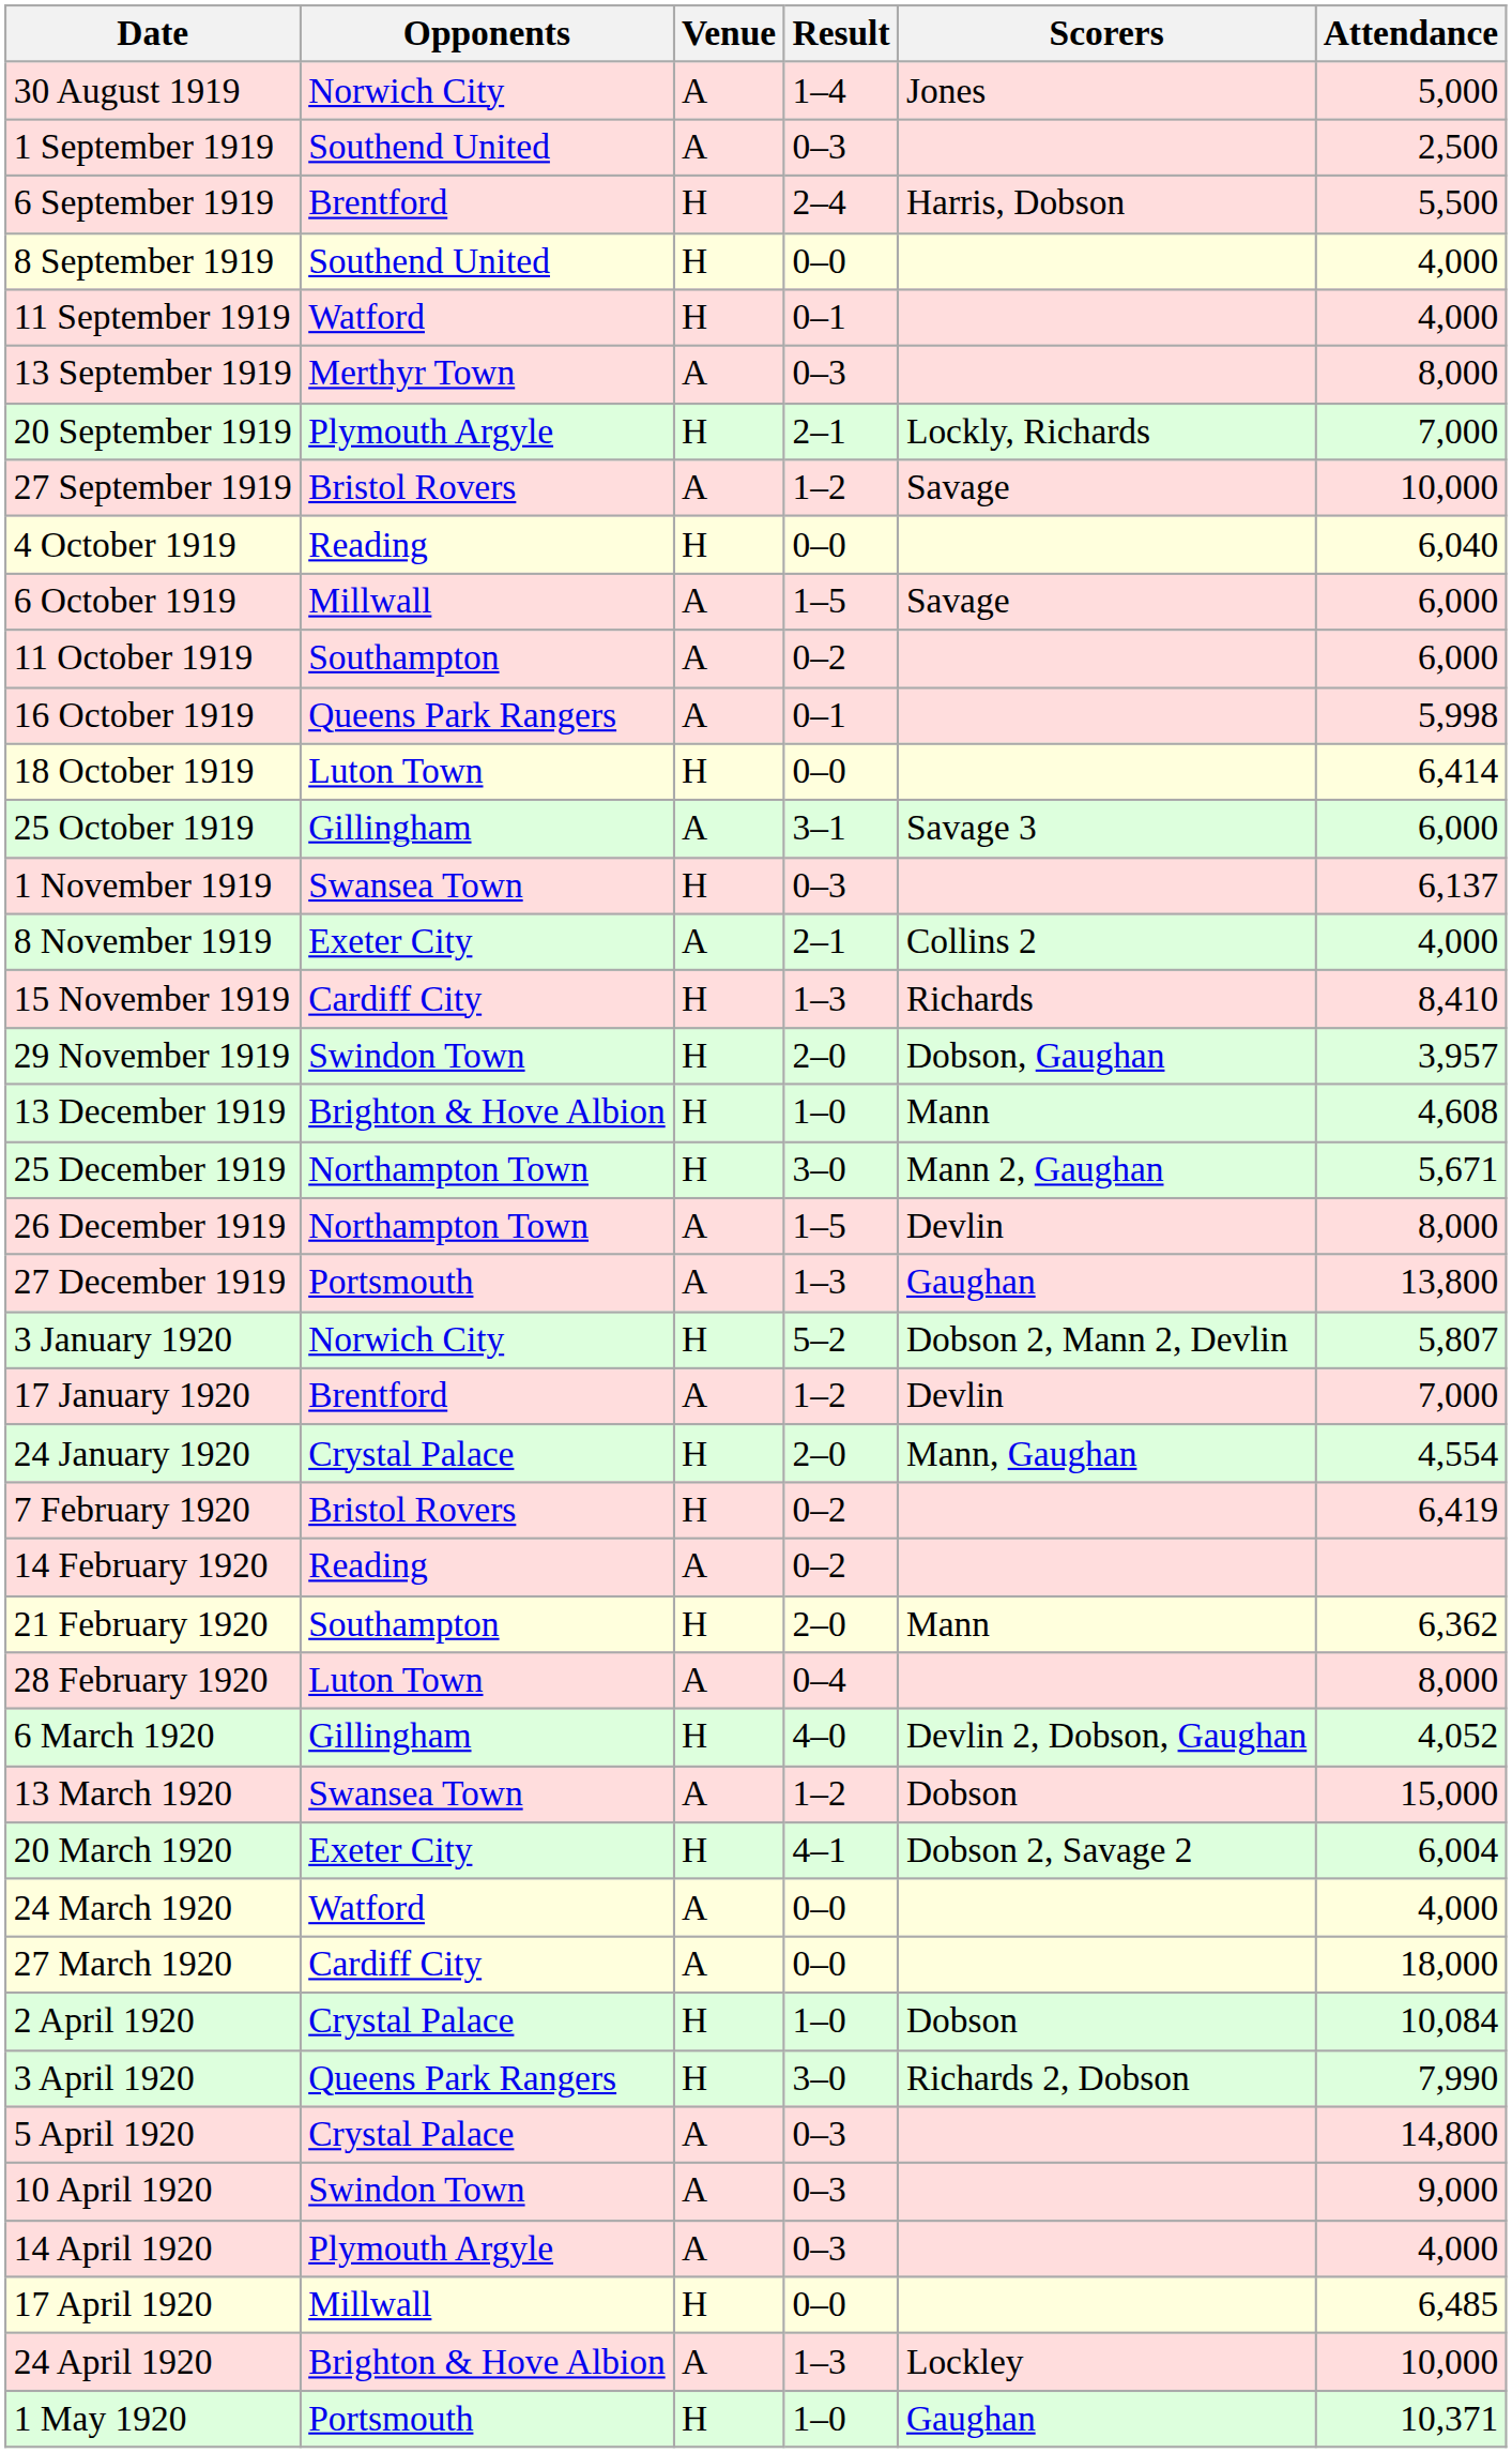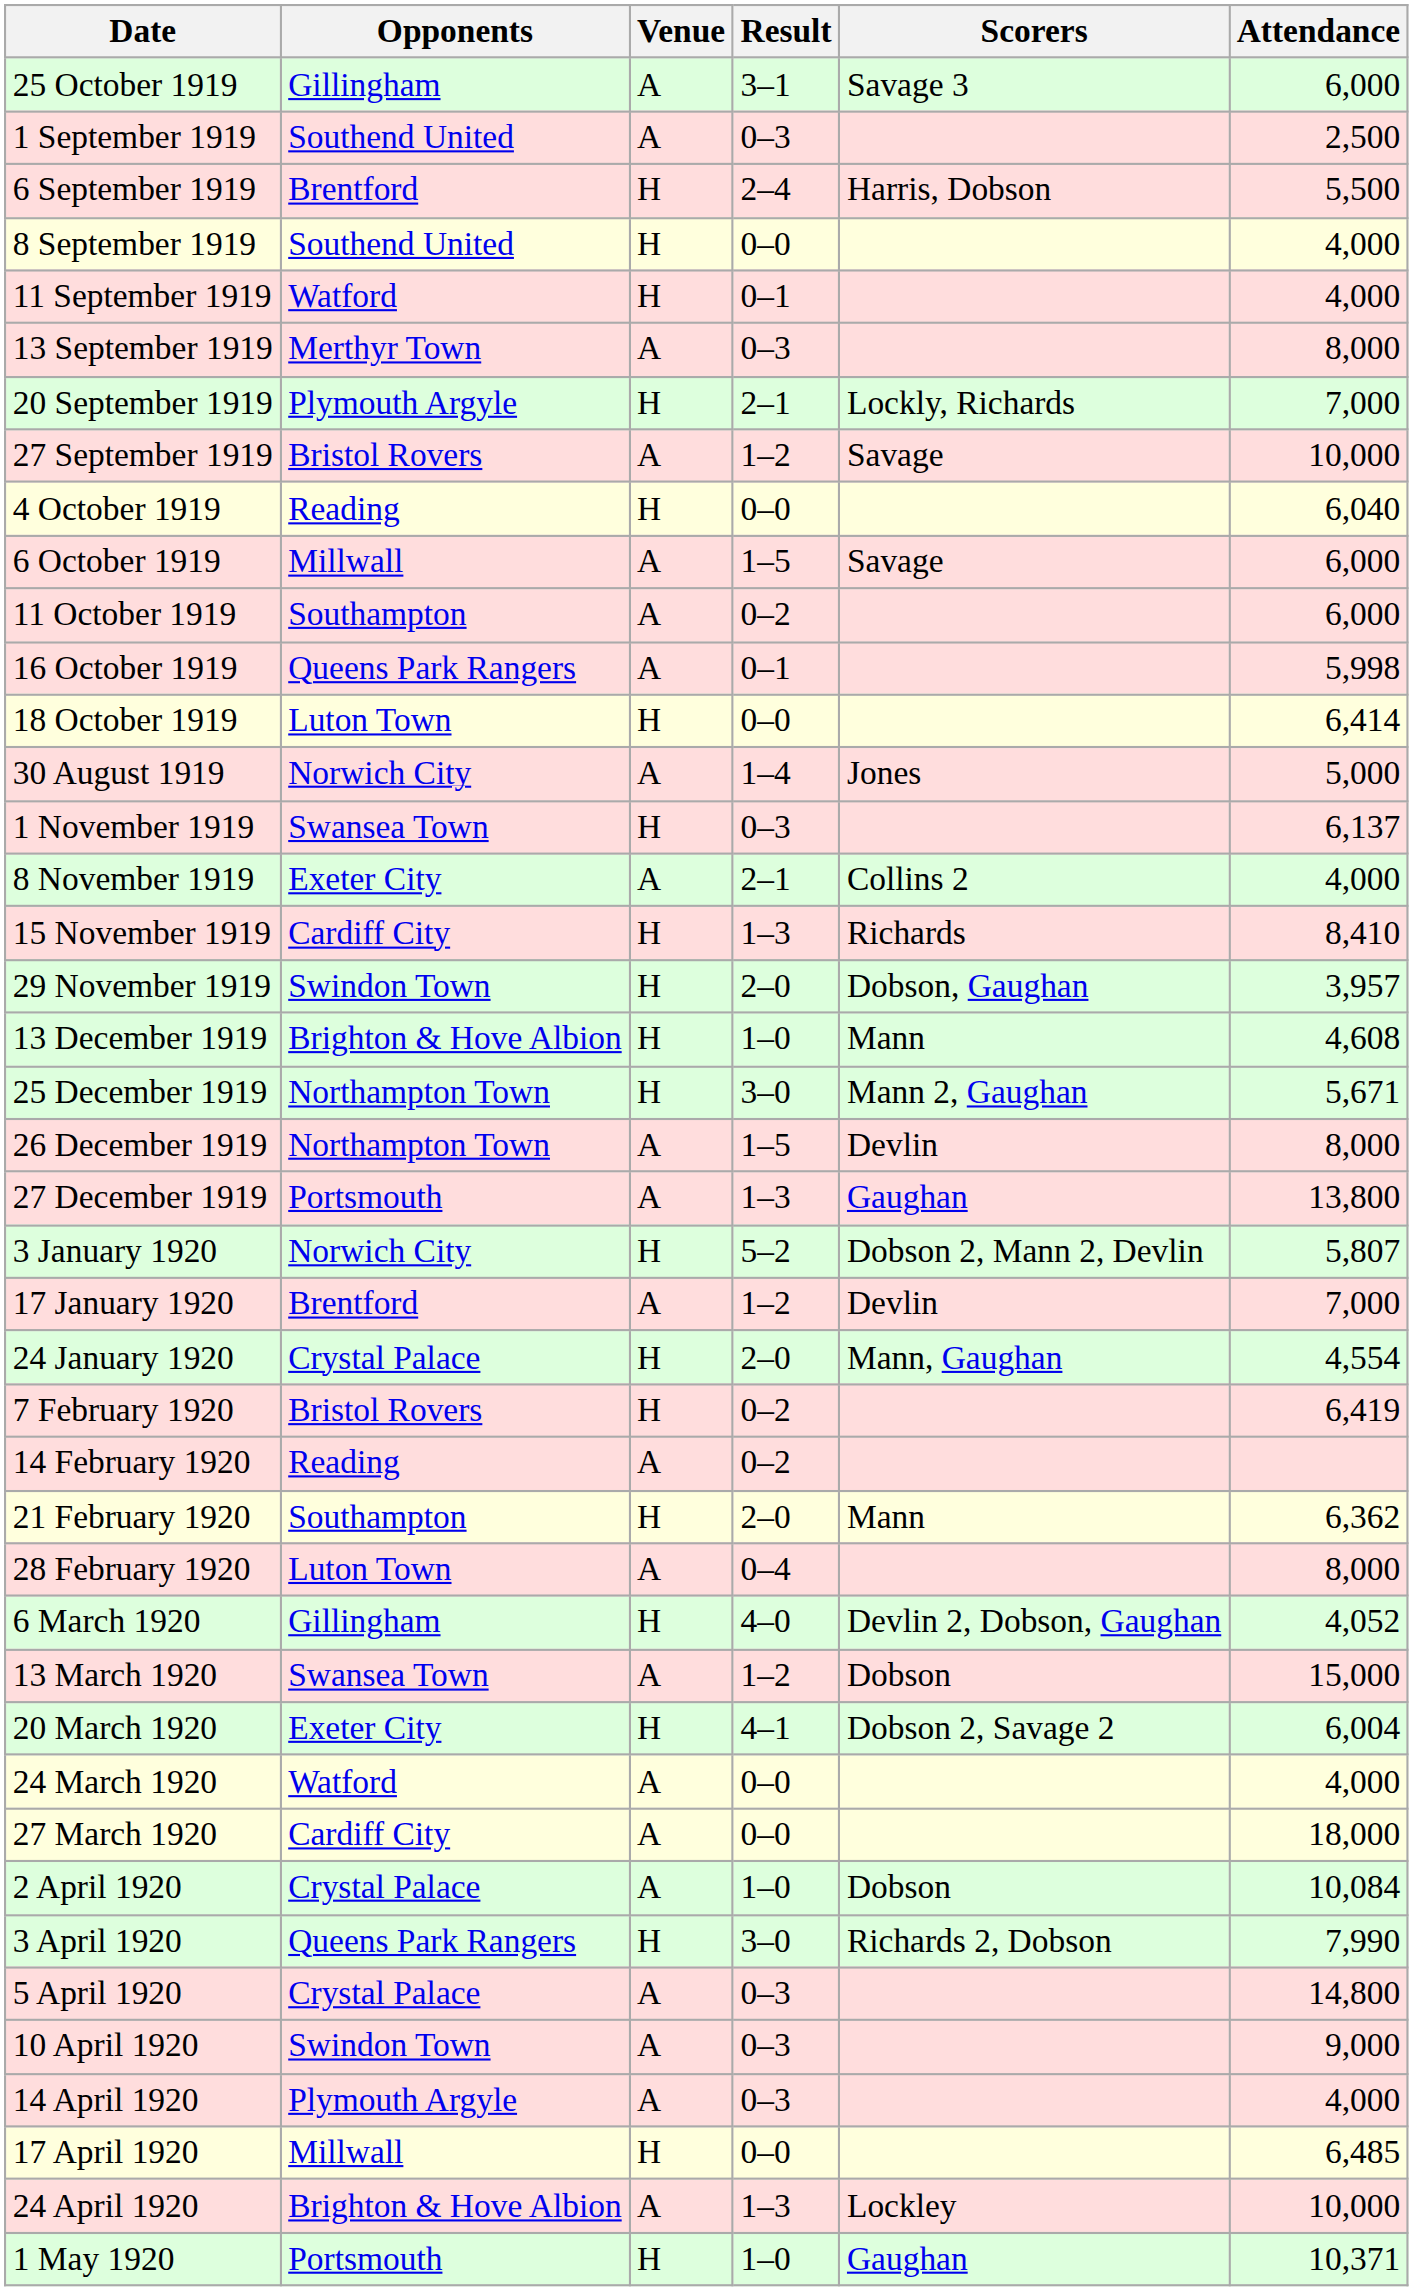 <table class="wikitable sortable">
 <tr>
 <th>Date</th>
 <th>Opponents</th>
 <th>Venue</th>
 <th>Result</th>
 <th>Scorers</th>
 <th>Attendance</th>
 </tr>
-<tr bgcolor="#ffdddd">
-<td>30 August 1919</td>
-<td><a href='#'>Norwich City</a></td>
+<tr bgcolor="#ddffdd">
+<td>25 October 1919</td>
+<td><a href='#'>Gillingham</a></td>
 <td>A</td>
-<td>1–4</td>
-<td>Jones</td>
-<td align="right">5,000</td>
+<td>3–1</td>
+<td>Savage 3</td>
+<td align="right">6,000</td>
 </tr>
 <tr bgcolor="#ffdddd">
 <td>1 September 1919</td>
 <td><a href='#'>Southend United</a></td>
 <td>A</td>
 <td>0–3</td>
 <td></td>
 <td align="right">2,500</td>
 </tr>
 <tr bgcolor="#ffdddd">
 <td>6 September 1919</td>
 <td><a href='#'>Brentford</a></td>
 <td>H</td>
 <td>2–4</td>
 <td>Harris, Dobson</td>
 <td align="right">5,500</td>
 </tr>
 <tr bgcolor="#ffffdd">
 <td>8 September 1919</td>
 <td><a href='#'>Southend United</a></td>
 <td>H</td>
 <td>0–0</td>
 <td></td>
 <td align="right">4,000</td>
 </tr>
 <tr bgcolor="#ffdddd">
 <td>11 September 1919</td>
 <td><a href='#'>Watford</a></td>
 <td>H</td>
 <td>0–1</td>
 <td></td>
 <td align="right">4,000</td>
 </tr>
 <tr bgcolor="#ffdddd">
 <td>13 September 1919</td>
 <td><a href='#'>Merthyr Town</a></td>
 <td>A</td>
 <td>0–3</td>
 <td></td>
 <td align="right">8,000</td>
 </tr>
 <tr bgcolor="#ddffdd">
 <td>20 September 1919</td>
 <td><a href='#'>Plymouth Argyle</a></td>
 <td>H</td>
 <td>2–1</td>
 <td>Lockly, Richards</td>
 <td align="right">7,000</td>
 </tr>
 <tr bgcolor="#ffdddd">
 <td>27 September 1919</td>
 <td><a href='#'>Bristol Rovers</a></td>
 <td>A</td>
 <td>1–2</td>
 <td>Savage</td>
 <td align="right">10,000</td>
 </tr>
 <tr bgcolor="#ffffdd">
 <td>4 October 1919</td>
 <td><a href='#'>Reading</a></td>
 <td>H</td>
 <td>0–0</td>
 <td></td>
 <td align="right">6,040</td>
 </tr>
 <tr bgcolor="#ffdddd">
 <td>6 October 1919</td>
 <td><a href='#'>Millwall</a></td>
 <td>A</td>
 <td>1–5</td>
 <td>Savage</td>
 <td align="right">6,000</td>
 </tr>
 <tr bgcolor="#ffdddd">
 <td>11 October 1919</td>
 <td><a href='#'>Southampton</a></td>
 <td>A</td>
 <td>0–2</td>
 <td></td>
 <td align="right">6,000</td>
 </tr>
 <tr bgcolor="#ffdddd">
 <td>16 October 1919</td>
 <td><a href='#'>Queens Park Rangers</a></td>
 <td>A</td>
 <td>0–1</td>
 <td></td>
 <td align="right">5,998</td>
 </tr>
 <tr bgcolor="#ffffdd">
 <td>18 October 1919</td>
 <td><a href='#'>Luton Town</a></td>
 <td>H</td>
 <td>0–0</td>
 <td></td>
 <td align="right">6,414</td>
 </tr>
-<tr bgcolor="#ddffdd">
-<td>25 October 1919</td>
-<td><a href='#'>Gillingham</a></td>
+<tr bgcolor="#ffdddd">
+<td>30 August 1919</td>
+<td><a href='#'>Norwich City</a></td>
 <td>A</td>
-<td>3–1</td>
-<td>Savage 3</td>
-<td align="right">6,000</td>
+<td>1–4</td>
+<td>Jones</td>
+<td align="right">5,000</td>
 </tr>
 <tr bgcolor="#ffdddd">
 <td>1 November 1919</td>
 <td><a href='#'>Swansea Town</a></td>
 <td>H</td>
 <td>0–3</td>
 <td></td>
 <td align="right">6,137</td>
 </tr>
 <tr bgcolor="#ddffdd">
 <td>8 November 1919</td>
 <td><a href='#'>Exeter City</a></td>
 <td>A</td>
 <td>2–1</td>
 <td>Collins 2</td>
 <td align="right">4,000</td>
 </tr>
 <tr bgcolor="#ffdddd">
 <td>15 November 1919</td>
 <td><a href='#'>Cardiff City</a></td>
 <td>H</td>
 <td>1–3</td>
 <td>Richards</td>
 <td align="right">8,410</td>
 </tr>
 <tr bgcolor="#ddffdd">
 <td>29 November 1919</td>
 <td><a href='#'>Swindon Town</a></td>
 <td>H</td>
 <td>2–0</td>
 <td>Dobson, <a href='#'>Gaughan</a></td>
 <td align="right">3,957</td>
 </tr>
 <tr bgcolor="#ddffdd">
 <td>13 December 1919</td>
 <td><a href='#'>Brighton & Hove Albion</a></td>
 <td>H</td>
 <td>1–0</td>
 <td>Mann</td>
 <td align="right">4,608</td>
 </tr>
 <tr bgcolor="#ddffdd">
 <td>25 December 1919</td>
 <td><a href='#'>Northampton Town</a></td>
 <td>H</td>
 <td>3–0</td>
 <td>Mann 2, <a href='#'>Gaughan</a></td>
 <td align="right">5,671</td>
 </tr>
 <tr bgcolor="#ffdddd">
 <td>26 December 1919</td>
 <td><a href='#'>Northampton Town</a></td>
 <td>A</td>
 <td>1–5</td>
 <td>Devlin</td>
 <td align="right">8,000</td>
 </tr>
 <tr bgcolor="#ffdddd">
 <td>27 December 1919</td>
 <td><a href='#'>Portsmouth</a></td>
 <td>A</td>
 <td>1–3</td>
 <td><a href='#'>Gaughan</a></td>
 <td align="right">13,800</td>
 </tr>
 <tr bgcolor="#ddffdd">
 <td>3 January 1920</td>
 <td><a href='#'>Norwich City</a></td>
 <td>H</td>
 <td>5–2</td>
 <td>Dobson 2, Mann 2, Devlin</td>
 <td align="right">5,807</td>
 </tr>
 <tr bgcolor="#ffdddd">
 <td>17 January 1920</td>
 <td><a href='#'>Brentford</a></td>
 <td>A</td>
 <td>1–2</td>
 <td>Devlin</td>
 <td align="right">7,000</td>
 </tr>
 <tr bgcolor="#ddffdd">
 <td>24 January 1920</td>
 <td><a href='#'>Crystal Palace</a></td>
 <td>H</td>
 <td>2–0</td>
 <td>Mann, <a href='#'>Gaughan</a></td>
 <td align="right">4,554</td>
 </tr>
 <tr bgcolor="#ffdddd">
 <td>7 February 1920</td>
 <td><a href='#'>Bristol Rovers</a></td>
 <td>H</td>
 <td>0–2</td>
 <td></td>
 <td align="right">6,419</td>
 </tr>
 <tr bgcolor="#ffdddd">
 <td>14 February 1920</td>
 <td><a href='#'>Reading</a></td>
 <td>A</td>
 <td>0–2</td>
 <td></td>
 <td></td>
 </tr>
 <tr bgcolor="#ffffdd">
 <td>21 February 1920</td>
 <td><a href='#'>Southampton</a></td>
 <td>H</td>
 <td>2–0</td>
 <td>Mann</td>
 <td align="right">6,362</td>
 </tr>
 <tr bgcolor="#ffdddd">
 <td>28 February 1920</td>
 <td><a href='#'>Luton Town</a></td>
 <td>A</td>
 <td>0–4</td>
 <td></td>
 <td align="right">8,000</td>
 </tr>
 <tr bgcolor="#ddffdd">
 <td>6 March 1920</td>
 <td><a href='#'>Gillingham</a></td>
 <td>H</td>
 <td>4–0</td>
 <td>Devlin 2, Dobson, <a href='#'>Gaughan</a></td>
 <td align="right">4,052</td>
 </tr>
 <tr bgcolor="#ffdddd">
 <td>13 March 1920</td>
 <td><a href='#'>Swansea Town</a></td>
 <td>A</td>
 <td>1–2</td>
 <td>Dobson</td>
 <td align="right">15,000</td>
 </tr>
 <tr bgcolor="#ddffdd">
 <td>20 March 1920</td>
 <td><a href='#'>Exeter City</a></td>
 <td>H</td>
 <td>4–1</td>
 <td>Dobson 2, Savage 2</td>
 <td align="right">6,004</td>
 </tr>
 <tr bgcolor="#ffffdd">
 <td>24 March 1920</td>
 <td><a href='#'>Watford</a></td>
 <td>A</td>
 <td>0–0</td>
 <td></td>
 <td align="right">4,000</td>
 </tr>
 <tr bgcolor="#ffffdd">
 <td>27 March 1920</td>
 <td><a href='#'>Cardiff City</a></td>
 <td>A</td>
 <td>0–0</td>
 <td></td>
 <td align="right">18,000</td>
 </tr>
 <tr bgcolor="#ddffdd">
 <td>2 April 1920</td>
 <td><a href='#'>Crystal Palace</a></td>
-<td>H</td>
+<td>A</td>
 <td>1–0</td>
 <td>Dobson</td>
 <td align="right">10,084</td>
 </tr>
 <tr bgcolor="#ddffdd">
 <td>3 April 1920</td>
 <td><a href='#'>Queens Park Rangers</a></td>
 <td>H</td>
 <td>3–0</td>
 <td>Richards 2, Dobson</td>
 <td align="right">7,990</td>
 </tr>
 <tr bgcolor="#ffdddd">
 <td>5 April 1920</td>
 <td><a href='#'>Crystal Palace</a></td>
 <td>A</td>
 <td>0–3</td>
 <td></td>
 <td align="right">14,800</td>
 </tr>
 <tr bgcolor="#ffdddd">
 <td>10 April 1920</td>
 <td><a href='#'>Swindon Town</a></td>
 <td>A</td>
 <td>0–3</td>
 <td></td>
 <td align="right">9,000</td>
 </tr>
 <tr bgcolor="#ffdddd">
 <td>14 April 1920</td>
 <td><a href='#'>Plymouth Argyle</a></td>
 <td>A</td>
 <td>0–3</td>
 <td></td>
 <td align="right">4,000</td>
 </tr>
 <tr bgcolor="#ffffdd">
 <td>17 April 1920</td>
 <td><a href='#'>Millwall</a></td>
 <td>H</td>
 <td>0–0</td>
 <td></td>
 <td align="right">6,485</td>
 </tr>
 <tr bgcolor="#ffdddd">
 <td>24 April 1920</td>
 <td><a href='#'>Brighton & Hove Albion</a></td>
 <td>A</td>
 <td>1–3</td>
 <td>Lockley</td>
 <td align="right">10,000</td>
 </tr>
 <tr bgcolor="#ddffdd">
 <td>1 May 1920</td>
 <td><a href='#'>Portsmouth</a></td>
 <td>H</td>
 <td>1–0</td>
 <td><a href='#'>Gaughan</a></td>
 <td align="right">10,371</td>
 </tr>
 </table>
